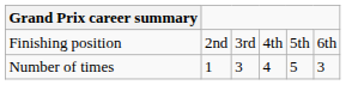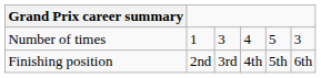 <table class="wikitable">
 <tr style="background:#CCCCCC;">
 <th>Grand Prix career summary</th>
+</tr>
+<tr>
+<td>Number of times</td>
+<td>1</td>
+<td>3</td>
+<td>4</td>
+<td>5</td>
+<td>3</td>
 </tr>
 <tr>
 <td>Finishing position</td>
 <td>2nd</td>
 <td>3rd</td>
 <td>4th</td>
 <td>5th</td>
 <td>6th</td>
 </tr>
-<tr>
-<td>Number of times</td>
-<td>1</td>
-<td>3</td>
-<td>4</td>
-<td>5</td>
-<td>3</td>
-</tr>
 </table>
